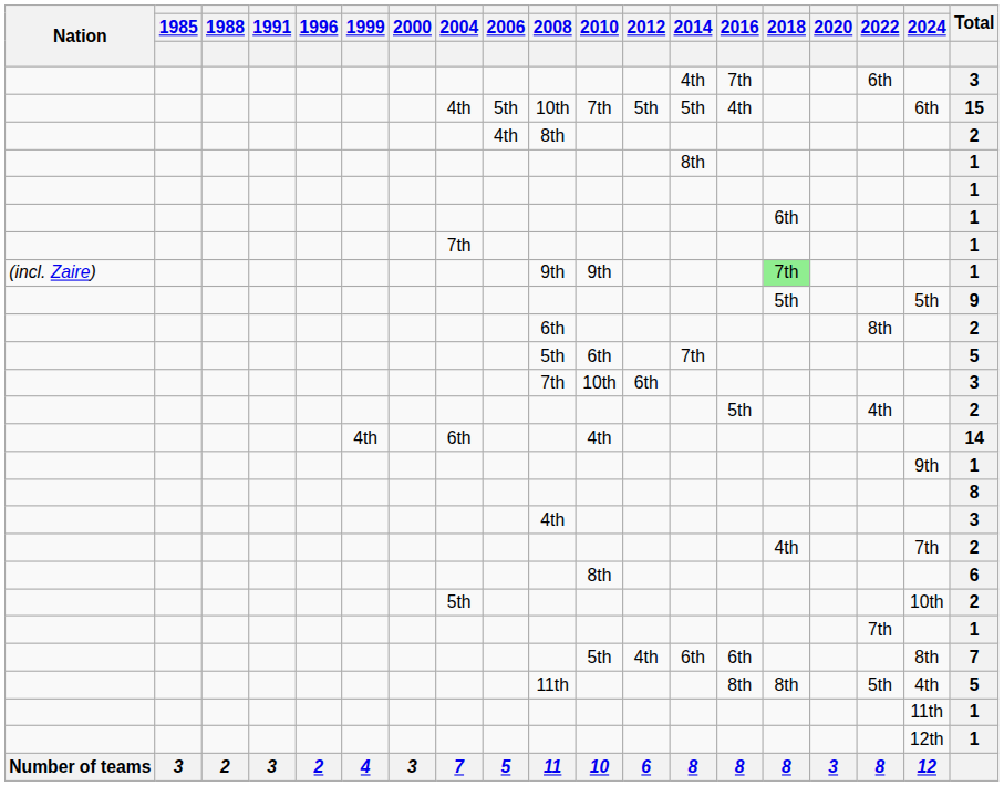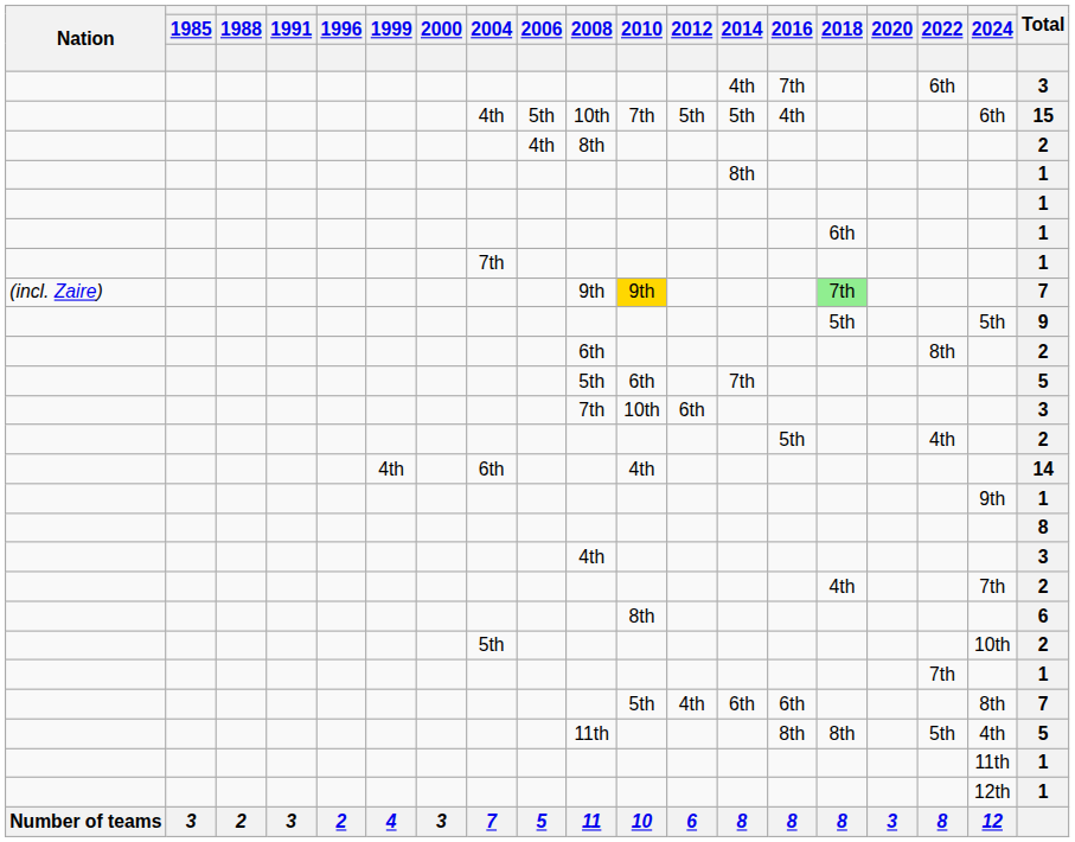 <table class="wikitable plainrowheaders sortable" style="text-align:center; font-size:90%">
 <tr>
 <th scope="col" rowspan="3" class="unsortable">Nation</th>
 <th></th>
 <th></th>
 <th></th>
 <th></th>
 <th></th>
 <th></th>
 <th></th>
 <th></th>
 <th></th>
 <th></th>
 <th></th>
 <th></th>
 <th></th>
 <th></th>
 <th></th>
 <th></th>
 <th></th>
 <th scope="col" rowspan="2">Total</th>
 </tr>
 <tr>
 <th><a href='#'>1985</a></th>
 <th><a href='#'>1988</a></th>
 <th><a href='#'>1991</a></th>
 <th><a href='#'>1996</a></th>
 <th><a href='#'>1999</a></th>
 <th><a href='#'>2000</a></th>
 <th><a href='#'>2004</a></th>
 <th><a href='#'>2006</a></th>
 <th><a href='#'>2008</a></th>
 <th><a href='#'>2010</a></th>
 <th><a href='#'>2012</a></th>
 <th><a href='#'>2014</a></th>
 <th><a href='#'>2016</a></th>
 <th><a href='#'>2018</a></th>
 <th><a href='#'>2020</a></th>
 <th><a href='#'>2022</a></th>
 <th><a href='#'>2024</a></th>
 </tr>
 <tr>
 <th height=15px></th>
 <th></th>
 <th></th>
 <th></th>
 <th></th>
 <th></th>
 <th></th>
 <th></th>
 <th></th>
 <th></th>
 <th></th>
 <th></th>
 <th></th>
 <th></th>
 <th></th>
 <th></th>
 <th></th>
 <th></th>
 </tr>
 <tr>
 <td align=left></td>
 <td data-sort-value="99"></td>
 <td data-sort-value="99"></td>
 <td data-sort-value="99"></td>
 <td data-sort-value="99"></td>
 <td data-sort-value="99"></td>
 <td data-sort-value="99"></td>
 <td data-sort-value="99"></td>
 <td data-sort-value="99"></td>
 <td data-sort-value="99"></td>
 <td data-sort-value="99"></td>
 <td data-sort-value="99"></td>
 <td>4th</td>
 <td>7th</td>
 <td data-sort-value="99"></td>
 <td data-sort-value="99"></td>
 <td>6th</td>
 <td data-sort-value="99"></td>
 <th>3</th>
 </tr>
 <tr>
 <td align=left></td>
 <td data-sort-value="3"></td>
 <td data-sort-value="2"></td>
 <td data-sort-value="3"></td>
 <td data-sort-value="99"></td>
 <td data-sort-value="1"></td>
 <td data-sort-value="3"></td>
 <td>4th</td>
 <td>5th</td>
 <td>10th</td>
 <td>7th</td>
 <td>5th</td>
 <td>5th</td>
 <td>4th</td>
 <td data-sort-value="3"></td>
 <td data-sort-value="99"></td>
 <td data-sort-value="3"></td>
 <td>6th</td>
 <th>15</th>
 </tr>
 <tr>
 <td align=left></td>
 <td data-sort-value="99"></td>
 <td data-sort-value="99"></td>
 <td data-sort-value="99"></td>
 <td data-sort-value="99"></td>
 <td data-sort-value="99"></td>
 <td data-sort-value="99"></td>
 <td data-sort-value="99"></td>
 <td>4th</td>
 <td>8th</td>
 <td data-sort-value="99"></td>
 <td data-sort-value="99"></td>
 <td data-sort-value="99"></td>
 <td data-sort-value="99"></td>
 <td data-sort-value="99"></td>
 <td data-sort-value="99"></td>
 <td data-sort-value="99"></td>
 <td data-sort-value="99"></td>
 <th>2</th>
 </tr>
 <tr>
 <td align=left></td>
 <td data-sort-value="99"></td>
 <td data-sort-value="99"></td>
 <td data-sort-value="99"></td>
 <td data-sort-value="99"></td>
 <td data-sort-value="99"></td>
 <td data-sort-value="99"></td>
 <td data-sort-value="99"></td>
 <td data-sort-value="99"></td>
 <td data-sort-value="99"></td>
 <td data-sort-value="99"></td>
 <td data-sort-value="99"></td>
 <td>8th</td>
 <td data-sort-value="99"></td>
 <td data-sort-value="99"></td>
 <td data-sort-value="99"></td>
 <td data-sort-value="99"></td>
 <td data-sort-value="99"></td>
 <th>1</th>
 </tr>
 <tr>
 <td align=left></td>
 <td data-sort-value="99"></td>
 <td data-sort-value="99"></td>
 <td data-sort-value="99"></td>
 <td data-sort-value="99"></td>
 <td data-sort-value="99"></td>
 <td data-sort-value="99"></td>
 <td data-sort-value="99"></td>
 <td data-sort-value="99"></td>
 <td data-sort-value="99"></td>
 <td data-sort-value="99"></td>
 <td data-sort-value="99"></td>
 <td data-sort-value="99"></td>
 <td data-sort-value="99"></td>
 <td data-sort-value="99"></td>
 <td data-sort-value="99"></td>
 <td data-sort-value="99"></td>
 <td data-sort-value="3"></td>
 <th>1</th>
 </tr>
 <tr>
 <td align=left></td>
 <td data-sort-value="99"></td>
 <td data-sort-value="99"></td>
 <td data-sort-value="99"></td>
 <td data-sort-value="99"></td>
 <td data-sort-value="99"></td>
 <td data-sort-value="99"></td>
 <td data-sort-value="99"></td>
 <td data-sort-value="99"></td>
 <td data-sort-value="99"></td>
 <td data-sort-value="99"></td>
 <td data-sort-value="99"></td>
 <td data-sort-value="99"></td>
 <td data-sort-value="99"></td>
 <td>6th</td>
 <td data-sort-value="99"></td>
 <td data-sort-value="99"></td>
 <td data-sort-value="99"></td>
 <th>1</th>
 </tr>
 <tr>
 <td align=left></td>
 <td data-sort-value="99"></td>
 <td data-sort-value="99"></td>
 <td data-sort-value="99"></td>
 <td data-sort-value="99"></td>
 <td data-sort-value="99"></td>
 <td data-sort-value="99"></td>
 <td>7th</td>
 <td data-sort-value="99"></td>
 <td data-sort-value="99"></td>
 <td data-sort-value="99"></td>
 <td data-sort-value="99"></td>
 <td data-sort-value="99"></td>
 <td data-sort-value="99"></td>
 <td data-sort-value="99"></td>
 <td data-sort-value="99"></td>
 <td data-sort-value="99"></td>
 <td data-sort-value="99"></td>
 <th>1</th>
 </tr>
 <tr>
 <td align=left> <em>(incl. <a href='#'>Zaire</a>)</em></td>
 <td data-sort-value="99"></td>
 <td data-sort-value="1"></td>
 <td data-sort-value="1"></td>
 <td data-sort-value="99"></td>
 <td data-sort-value="99"></td>
 <td data-sort-value="99"></td>
 <td data-sort-value="2"></td>
 <td data-sort-value="3"></td>
 <td>9th</td>
-<td>9th</td>
+<td style="background: gold;">9th</td>
 <td data-sort-value="99"></td>
 <td data-sort-value="99"></td>
 <td data-sort-value="99"></td>
 <td style="background: lightgreen;">7th</td>
 <td data-sort-value="99"></td>
 <td data-sort-value="99"></td>
 <td data-sort-value="99"></td>
-<th>1</th>
+<th>7</th>
 </tr>
 <tr>
 <td align=left></td>
 <td data-sort-value="99"></td>
 <td data-sort-value="99"></td>
 <td data-sort-value="99"></td>
 <td data-sort-value="99"></td>
 <td data-sort-value="3"></td>
 <td data-sort-value="99"></td>
 <td data-sort-value="99"></td>
 <td data-sort-value="99"></td>
 <td data-sort-value="99"></td>
 <td data-sort-value="1"></td>
 <td data-sort-value="3"></td>
 <td data-sort-value="2"></td>
 <td data-sort-value="2"></td>
 <td>5th</td>
 <td data-sort-value="1"></td>
 <td data-sort-value="2"></td>
 <td>5th</td>
 <th>9</th>
 </tr>
 <tr>
 <td align=left></td>
 <td data-sort-value="99"></td>
 <td data-sort-value="99"></td>
 <td data-sort-value="99"></td>
 <td data-sort-value="99"></td>
 <td data-sort-value="99"></td>
 <td data-sort-value="99"></td>
 <td data-sort-value="99"></td>
 <td data-sort-value="99"></td>
 <td>6th</td>
 <td data-sort-value="99"></td>
 <td data-sort-value="99"></td>
 <td data-sort-value="99"></td>
 <td data-sort-value="99"></td>
 <td data-sort-value="99"></td>
 <td data-sort-value="99"></td>
 <td>8th</td>
 <td data-sort-value="99"></td>
 <th>2</th>
 </tr>
 <tr>
 <td align=left></td>
 <td data-sort-value="99"></td>
 <td data-sort-value="99"></td>
 <td data-sort-value="99"></td>
 <td data-sort-value="99"></td>
 <td data-sort-value="99"></td>
 <td data-sort-value="2"></td>
 <td data-sort-value="99"></td>
 <td data-sort-value="2"></td>
 <td>5th</td>
 <td>6th</td>
 <td data-sort-value="99"></td>
 <td>7th</td>
 <td data-sort-value="99"></td>
 <td data-sort-value="99"></td>
 <td data-sort-value="99"></td>
 <td data-sort-value="99"></td>
 <td data-sort-value="99"></td>
 <th>5</th>
 </tr>
 <tr>
 <td align=left></td>
 <td data-sort-value="99"></td>
 <td data-sort-value="99"></td>
 <td data-sort-value="99"></td>
 <td data-sort-value="99"></td>
 <td data-sort-value="99"></td>
 <td data-sort-value="99"></td>
 <td data-sort-value="99"></td>
 <td data-sort-value="99"></td>
 <td>7th</td>
 <td>10th</td>
 <td>6th</td>
 <td data-sort-value="99"></td>
 <td data-sort-value="99"></td>
 <td data-sort-value="99"></td>
 <td data-sort-value="99"></td>
 <td data-sort-value="99"></td>
 <td data-sort-value="99"></td>
 <th>3</th>
 </tr>
 <tr>
 <td align=left></td>
 <td data-sort-value="99"></td>
 <td data-sort-value="99"></td>
 <td data-sort-value="99"></td>
 <td data-sort-value="99"></td>
 <td data-sort-value="99"></td>
 <td data-sort-value="99"></td>
 <td data-sort-value="99"></td>
 <td data-sort-value="99"></td>
 <td data-sort-value="99"></td>
 <td data-sort-value="99"></td>
 <td data-sort-value="99"></td>
 <td data-sort-value="99"></td>
 <td>5th</td>
 <td data-sort-value="99"></td>
 <td data-sort-value="99"></td>
 <td>4th</td>
 <td data-sort-value="99"></td>
 <th>2</th>
 </tr>
 <tr>
 <td align=left></td>
 <td data-sort-value="99"></td>
 <td data-sort-value="99"></td>
 <td data-sort-value="99"></td>
 <td data-sort-value="1"></td>
 <td>4th</td>
 <td data-sort-value="1"></td>
 <td>6th</td>
 <td data-sort-value="1"></td>
 <td data-sort-value="1"></td>
 <td>4th</td>
 <td data-sort-value="2"></td>
 <td data-sort-value="1"></td>
 <td data-sort-value="1"></td>
 <td data-sort-value="1"></td>
 <td data-sort-value="2"></td>
 <td data-sort-value="1"></td>
 <td data-sort-value="1"></td>
 <th>14</th>
 </tr>
 <tr>
 <td align=left></td>
 <td data-sort-value="99"></td>
 <td data-sort-value="99"></td>
 <td data-sort-value="99"></td>
 <td data-sort-value="99"></td>
 <td data-sort-value="99"></td>
 <td data-sort-value="99"></td>
 <td data-sort-value="99"></td>
 <td data-sort-value="99"></td>
 <td data-sort-value="99"></td>
 <td data-sort-value="99"></td>
 <td data-sort-value="99"></td>
 <td data-sort-value="99"></td>
 <td data-sort-value="99"></td>
 <td data-sort-value="99"></td>
 <td data-sort-value="99"></td>
 <td data-sort-value="99"></td>
 <td>9th</td>
 <th>1</th>
 </tr>
 <tr>
 <td align=left></td>
 <td data-sort-value="2"></td>
 <td data-sort-value="99"></td>
 <td data-sort-value="99"></td>
 <td data-sort-value="2"></td>
 <td data-sort-value="99"></td>
 <td data-sort-value="99"></td>
 <td data-sort-value="3"></td>
 <td data-sort-value="99"></td>
 <td data-sort-value="3"></td>
 <td data-sort-value="3"></td>
 <td data-sort-value="99"></td>
 <td data-sort-value="3"></td>
 <td data-sort-value="3"></td>
 <td data-sort-value="2"></td>
 <td data-sort-value="99"></td>
 <td data-sort-value="99"></td>
 <td data-sort-value="99"></td>
 <th>8</th>
 </tr>
 <tr>
 <td align=left></td>
 <td data-sort-value="99"></td>
 <td data-sort-value="99"></td>
 <td data-sort-value="99"></td>
 <td data-sort-value="99"></td>
 <td data-sort-value="99"></td>
 <td data-sort-value="99"></td>
 <td data-sort-value="99"></td>
 <td data-sort-value="99"></td>
 <td>4th</td>
 <td data-sort-value="2"></td>
 <td data-sort-value="99"></td>
 <td data-sort-value="99"></td>
 <td data-sort-value="99"></td>
 <td data-sort-value="99"></td>
 <td data-sort-value="99"></td>
 <td data-sort-value="99"></td>
 <td data-sort-value="2"></td>
 <th>3</th>
 </tr>
 <tr>
 <td align=left></td>
 <td data-sort-value="99"></td>
 <td data-sort-value="99"></td>
 <td data-sort-value="99"></td>
 <td data-sort-value="99"></td>
 <td data-sort-value="99"></td>
 <td data-sort-value="99"></td>
 <td data-sort-value="99"></td>
 <td data-sort-value="99"></td>
 <td data-sort-value="99"></td>
 <td data-sort-value="99"></td>
 <td data-sort-value="99"></td>
 <td data-sort-value="99"></td>
 <td data-sort-value="99"></td>
 <td>4th</td>
 <td data-sort-value="99"></td>
 <td data-sort-value="99"></td>
 <td>7th</td>
 <th>2</th>
 </tr>
 <tr>
 <td align=left></td>
 <td data-sort-value="1"></td>
 <td data-sort-value="99"></td>
 <td data-sort-value="2"></td>
 <td data-sort-value="99"></td>
 <td data-sort-value="2"></td>
 <td data-sort-value="99"></td>
 <td data-sort-value="99"></td>
 <td data-sort-value="99"></td>
 <td data-sort-value="99"></td>
 <td>8th</td>
 <td data-sort-value="1"></td>
 <td data-sort-value="99"></td>
 <td data-sort-value="99"></td>
 <td data-sort-value="99"></td>
 <td data-sort-value="3"></td>
 <td data-sort-value="99"></td>
 <td data-sort-value="99"></td>
 <th>6</th>
 </tr>
 <tr>
 <td align=left></td>
 <td data-sort-value="99"></td>
 <td data-sort-value="99"></td>
 <td data-sort-value="99"></td>
 <td data-sort-value="99"></td>
 <td data-sort-value="99"></td>
 <td data-sort-value="99"></td>
 <td>5th</td>
 <td data-sort-value="99"></td>
 <td data-sort-value="99"></td>
 <td data-sort-value="99"></td>
 <td data-sort-value="99"></td>
 <td data-sort-value="99"></td>
 <td data-sort-value="99"></td>
 <td data-sort-value="99"></td>
 <td data-sort-value="99"></td>
 <td data-sort-value="99"></td>
 <td>10th</td>
 <th>2</th>
 </tr>
 <tr>
 <td align=left></td>
 <td data-sort-value="99"></td>
 <td data-sort-value="99"></td>
 <td data-sort-value="99"></td>
 <td data-sort-value="99"></td>
 <td data-sort-value="99"></td>
 <td data-sort-value="99"></td>
 <td data-sort-value="99"></td>
 <td data-sort-value="99"></td>
 <td data-sort-value="99"></td>
 <td data-sort-value="99"></td>
 <td data-sort-value="99"></td>
 <td data-sort-value="99"></td>
 <td data-sort-value="99"></td>
 <td data-sort-value="99"></td>
 <td data-sort-value="99"></td>
 <td>7th</td>
 <td data-sort-value="99"></td>
 <th>1</th>
 </tr>
 <tr>
 <td align=left></td>
 <td data-sort-value="99"></td>
 <td data-sort-value="99"></td>
 <td data-sort-value="99"></td>
 <td data-sort-value="99"></td>
 <td data-sort-value="99"></td>
 <td data-sort-value="99"></td>
 <td data-sort-value="1"></td>
 <td data-sort-value="99"></td>
 <td data-sort-value="2"></td>
 <td>5th</td>
 <td>4th</td>
 <td>6th</td>
 <td>6th</td>
 <td data-sort-value="99"></td>
 <td data-sort-value="99"></td>
 <td data-sort-value="99"></td>
 <td>8th</td>
 <th>7</th>
 </tr>
 <tr>
 <td align=left></td>
 <td data-sort-value="99"></td>
 <td data-sort-value="99"></td>
 <td data-sort-value="99"></td>
 <td data-sort-value="99"></td>
 <td data-sort-value="99"></td>
 <td data-sort-value="99"></td>
 <td data-sort-value="99"></td>
 <td data-sort-value="99"></td>
 <td>11th</td>
 <td data-sort-value="99"></td>
 <td data-sort-value="99"></td>
 <td data-sort-value="99"></td>
 <td>8th</td>
 <td>8th</td>
 <td data-sort-value="99"></td>
 <td>5th</td>
 <td>4th</td>
 <th>5</th>
 </tr>
 <tr>
 <td align=left></td>
 <td data-sort-value="99"></td>
 <td data-sort-value="99"></td>
 <td data-sort-value="99"></td>
 <td data-sort-value="99"></td>
 <td data-sort-value="99"></td>
 <td data-sort-value="99"></td>
 <td data-sort-value="99"></td>
 <td data-sort-value="99"></td>
 <td data-sort-value="99"></td>
 <td data-sort-value="99"></td>
 <td data-sort-value="99"></td>
 <td data-sort-value="99"></td>
 <td data-sort-value="99"></td>
 <td data-sort-value="99"></td>
 <td data-sort-value="99"></td>
 <td data-sort-value="99"></td>
 <td>11th</td>
 <th>1</th>
 </tr>
 <tr>
 <td align=left></td>
 <td data-sort-value="99"></td>
 <td data-sort-value="99"></td>
 <td data-sort-value="99"></td>
 <td data-sort-value="99"></td>
 <td data-sort-value="99"></td>
 <td data-sort-value="99"></td>
 <td data-sort-value="99"></td>
 <td data-sort-value="99"></td>
 <td data-sort-value="99"></td>
 <td data-sort-value="99"></td>
 <td data-sort-value="99"></td>
 <td data-sort-value="99"></td>
 <td data-sort-value="99"></td>
 <td data-sort-value="99"></td>
 <td data-sort-value="99"></td>
 <td data-sort-value="99"></td>
 <td>12th</td>
 <th>1</th>
 </tr>
 <tr>
 <th>Number of teams</th>
 <th><em>3</em></th>
 <th><em>2</em></th>
 <th><em>3</em></th>
 <th><em><a href='#'>2</a></em></th>
 <th><em><a href='#'>4</a></em></th>
 <th><em>3</em></th>
 <th><em><a href='#'>7</a></em></th>
 <th><em><a href='#'>5</a></em></th>
 <th><em><a href='#'>11</a></em></th>
 <th><em><a href='#'>10</a></em></th>
 <th><em><a href='#'>6</a></em></th>
 <th><em><a href='#'>8</a></em></th>
 <th><em><a href='#'>8</a></em></th>
 <th><em><a href='#'>8</a></em></th>
 <th><em><a href='#'>3</a></em></th>
 <th><em><a href='#'>8</a></em></th>
 <th><em><a href='#'>12</a></em></th>
 <th></th>
 </tr>
 </table>
